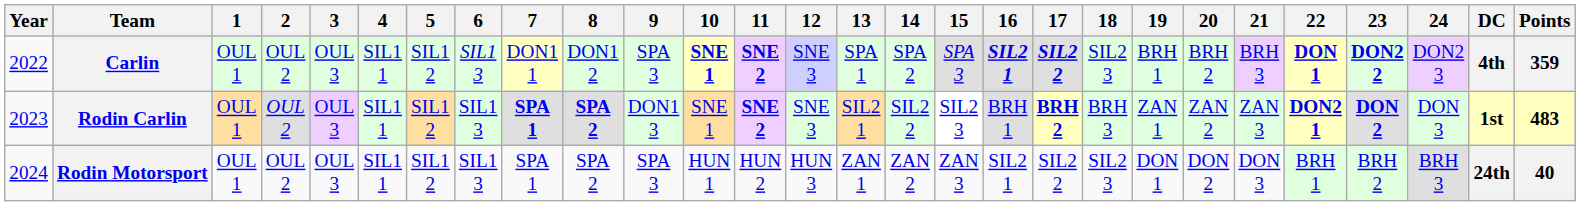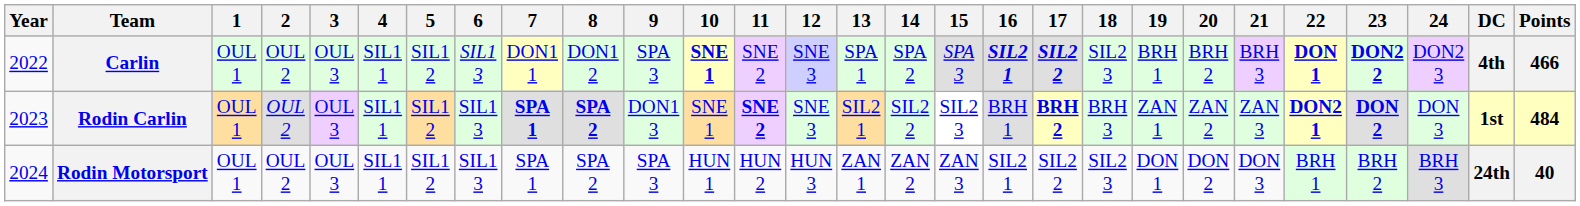 <table class="wikitable" style="text-align:center; font-size:85%;">
 <tr>
 <th>Year</th>
 <th>Team</th>
 <th>1</th>
 <th>2</th>
 <th>3</th>
 <th>4</th>
 <th>5</th>
 <th>6</th>
 <th>7</th>
 <th>8</th>
 <th>9</th>
 <th>10</th>
 <th>11</th>
 <th>12</th>
 <th>13</th>
 <th>14</th>
 <th>15</th>
 <th>16</th>
 <th>17</th>
 <th>18</th>
 <th>19</th>
 <th>20</th>
 <th>21</th>
 <th>22</th>
 <th>23</th>
 <th>24</th>
 <th>DC</th>
 <th>Points</th>
 </tr>
 <tr>
 <td><a href='#'>2022</a></td>
 <th nowrap><a href='#'>Carlin</a></th>
 <td style="background:#DFFFDF;"><a href='#'>OUL<br>1</a><br></td>
 <td style="background:#DFFFDF;"><a href='#'>OUL<br>2</a><br></td>
 <td style="background:#DFFFDF;"><a href='#'>OUL<br>3</a><br></td>
 <td style="background:#DFFFDF;"><a href='#'>SIL1<br>1</a><br></td>
 <td style="background:#DFFFDF;"><a href='#'>SIL1<br>2</a><br></td>
 <td style="background:#DFFFDF;"><em><a href='#'>SIL1<br>3</a></em><br></td>
 <td style="background:#FFFFBF;"><a href='#'>DON1<br>1</a><br></td>
 <td style="background:#DFFFDF;"><a href='#'>DON1<br>2</a><br></td>
 <td style="background:#DFFFDF;"><a href='#'>SPA<br>3</a><br></td>
 <td style="background:#FFFFBF;"><strong><a href='#'>SNE<br>1</a></strong><br></td>
-<td style="background:#EFCFFF;"><strong><a href='#'>SNE<br>2</a><br></strong></td>
+<td style="background:#EFCFFF;"><a href='#'>SNE<br>2</a><br></td>
 <td style="background:#CFCFFF;"><a href='#'>SNE<br>3</a><br></td>
 <td style="background:#DFFFDF;"><a href='#'>SPA<br>1</a><br></td>
 <td style="background:#DFFFDF;"><a href='#'>SPA<br>2</a><br></td>
 <td style="background:#DFDFDF;"><em><a href='#'>SPA<br>3</a></em><br></td>
 <td style="background:#DFDFDF;"><strong><em><a href='#'>SIL2<br>1</a></em></strong><br></td>
 <td style="background:#DFDFDF;"><strong><em><a href='#'>SIL2<br>2</a></em></strong><br></td>
 <td style="background:#DFFFDF;"><a href='#'>SIL2<br>3</a><br></td>
 <td style="background:#DFFFDF;"><a href='#'>BRH<br>1</a><br></td>
 <td style="background:#DFFFDF;"><a href='#'>BRH<br>2</a><br></td>
 <td style="background:#EFCFFF;"><a href='#'>BRH<br>3</a><br></td>
 <td style="background:#FFFFBF;"><strong><a href='#'>DON<br>1</a></strong><br></td>
 <td style="background:#DFFFDF;"><strong><a href='#'>DON2<br>2</a></strong><br></td>
 <td style="background:#EFCFFF;"><a href='#'>DON2<br>3</a><br></td>
 <th>4th</th>
-<th>359</th>
+<th>466</th>
 </tr>
 <tr>
 <td><a href='#'>2023</a></td>
 <th nowrap><a href='#'>Rodin Carlin</a></th>
 <td style="background:#FFDF9F;"><a href='#'>OUL<br>1</a><br></td>
 <td style="background:#DFDFDF;"><em><a href='#'>OUL<br>2</a></em><br></td>
 <td style="background:#EFCFFF;"><a href='#'>OUL<br>3</a><br></td>
 <td style="background:#DFFFDF;"><a href='#'>SIL1<br>1</a><br></td>
 <td style="background:#FFDF9F;"><a href='#'>SIL1<br>2</a><br></td>
 <td style="background:#DFFFDF;"><a href='#'>SIL1<br>3</a><br></td>
 <td style="background:#DFDFDF;"><strong><a href='#'>SPA<br>1</a></strong><br></td>
 <td style="background:#DFDFDF;"><strong><a href='#'>SPA<br>2</a></strong><br></td>
 <td style="background:#DFFFDF;"><a href='#'>DON1<br>3</a><br></td>
 <td style="background:#FFDF9F;"><a href='#'>SNE<br>1</a><br></td>
 <td style="background:#EFCFFF;"><strong><a href='#'>SNE<br>2</a></strong><br></td>
 <td style="background:#DFFFDF;"><a href='#'>SNE<br>3</a><br></td>
 <td style="background:#FFDF9F;"><a href='#'>SIL2<br>1</a><br></td>
 <td style="background:#DFFFDF;"><a href='#'>SIL2<br>2</a><br></td>
 <td style="background:#FFFFFF;"><a href='#'>SIL2<br>3</a><br></td>
 <td style="background:#DFDFDF;"><a href='#'>BRH<br>1</a><br></td>
 <td style="background:#FFFFBF;"><strong><a href='#'>BRH<br>2</a></strong><br></td>
 <td style="background:#DFFFDF;"><a href='#'>BRH<br>3</a><br></td>
 <td style="background:#DFFFDF;"><a href='#'>ZAN<br>1</a><br></td>
 <td style="background:#DFFFDF;"><a href='#'>ZAN<br>2</a><br></td>
 <td style="background:#DFFFDF;"><a href='#'>ZAN<br>3</a><br></td>
 <td style="background:#FFFFBF;"><strong><a href='#'>DON2<br>1</a></strong><br></td>
 <td style="background:#DFDFDF;"><strong><a href='#'>DON<br>2</a></strong><br></td>
 <td style="background:#DFFFDF;"><a href='#'>DON<br>3</a><br></td>
 <th style="background:#FFFFBF;">1st</th>
-<th style="background:#FFFFBF;">483</th>
+<th style="background:#FFFFBF;">484</th>
 </tr>
 <tr>
 <td><a href='#'>2024</a></td>
 <th nowrap><a href='#'>Rodin Motorsport</a></th>
 <td><a href='#'>OUL<br>1</a></td>
 <td><a href='#'>OUL<br>2</a></td>
 <td><a href='#'>OUL<br>3</a></td>
 <td><a href='#'>SIL1<br>1</a></td>
 <td><a href='#'>SIL1<br>2</a></td>
 <td><a href='#'>SIL1<br>3</a></td>
 <td><a href='#'>SPA<br>1</a></td>
 <td><a href='#'>SPA<br>2</a></td>
 <td><a href='#'>SPA<br>3</a></td>
 <td><a href='#'>HUN<br>1</a></td>
 <td><a href='#'>HUN<br>2</a></td>
 <td><a href='#'>HUN<br>3</a></td>
 <td><a href='#'>ZAN<br>1</a></td>
 <td><a href='#'>ZAN<br>2</a></td>
 <td><a href='#'>ZAN<br>3</a></td>
 <td><a href='#'>SIL2<br>1</a></td>
 <td><a href='#'>SIL2<br>2</a></td>
 <td><a href='#'>SIL2<br>3</a></td>
 <td><a href='#'>DON<br>1</a></td>
 <td><a href='#'>DON<br>2</a></td>
 <td><a href='#'>DON<br>3</a></td>
 <td style="background:#DFFFDF;"><a href='#'>BRH<br>1</a><br></td>
 <td style="background:#DFFFDF;"><a href='#'>BRH<br>2</a><br></td>
 <td style="background:#DFDFDF;"><a href='#'>BRH<br>3</a><br></td>
 <th>24th</th>
 <th>40</th>
 </tr>
 </table>
